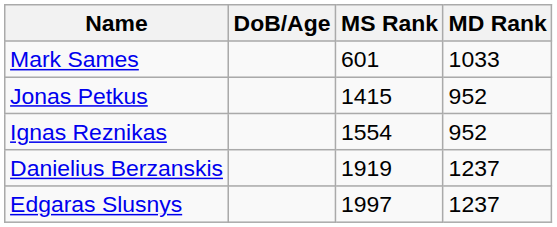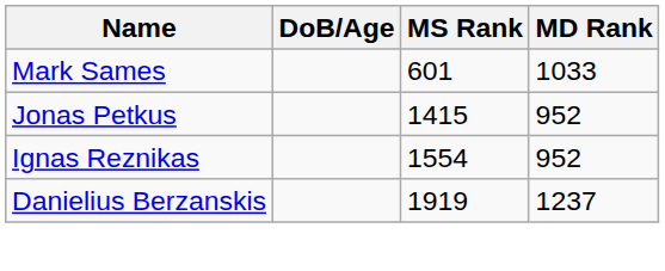 <table class="wikitable" style="text-align: left; font-size:95%;">
 <tr>
 <th>Name</th>
 <th>DoB/Age</th>
 <th>MS Rank</th>
 <th>MD Rank</th>
 </tr>
 <tr>
 <td><a href='#'>Mark Sames</a></td>
 <td></td>
 <td>601</td>
 <td>1033</td>
 </tr>
 <tr>
 <td><a href='#'>Jonas Petkus</a></td>
 <td></td>
 <td>1415</td>
 <td>952</td>
 </tr>
 <tr>
 <td><a href='#'>Ignas Reznikas</a></td>
 <td></td>
 <td>1554</td>
 <td>952</td>
 </tr>
 <tr>
 <td><a href='#'>Danielius Berzanskis</a></td>
 <td></td>
 <td>1919</td>
 <td>1237</td>
 </tr>
-<tr>
-<td><a href='#'>Edgaras Slusnys</a></td>
-<td></td>
-<td>1997</td>
-<td>1237</td>
-</tr>
 </table>
